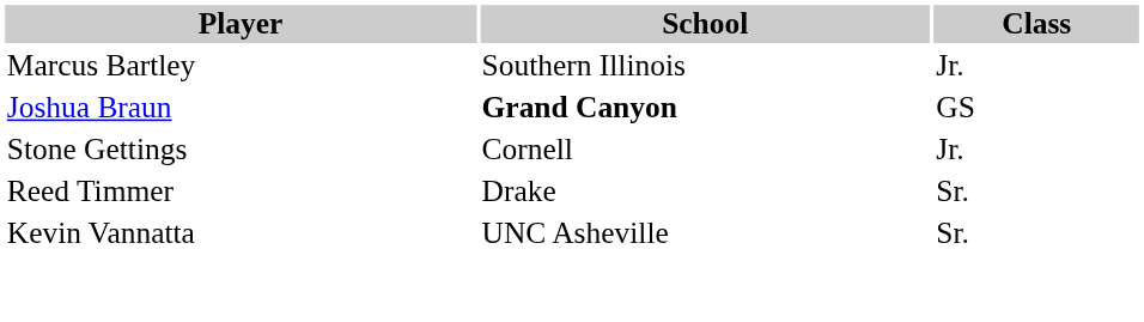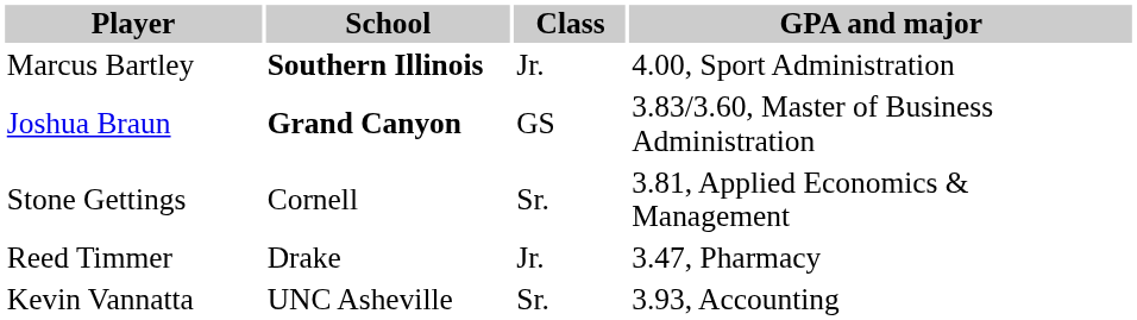 <table style="width:600px" "border:'1' 'solid' 'gray' ">
 <tr>
 <th style="background:#ccc; width:23%;">Player</th>
 <th style="background:#ccc; width:22%;">School</th>
 <th style="background:#ccc; width:10%;">Class</th>
+<th style="background:#ccc; width:45%;">GPA and major</th>
 </tr>
 <tr>
 <td>Marcus Bartley</td>
-<td>Southern Illinois</td>
+<td><strong>Southern Illinois</strong></td>
 <td>Jr.</td>
+<td>4.00, Sport Administration</td>
 </tr>
 <tr>
 <td><a href='#'>Joshua Braun</a></td>
 <td><strong>Grand Canyon</strong></td>
 <td>GS</td>
+<td>3.83/3.60, Master of Business Administration</td>
 </tr>
 <tr>
 <td>Stone Gettings</td>
 <td>Cornell</td>
-<td>Jr.</td>
+<td>Sr.</td>
+<td>3.81, Applied Economics & Management</td>
 </tr>
 <tr>
 <td>Reed Timmer</td>
 <td>Drake</td>
-<td>Sr.</td>
+<td>Jr.</td>
+<td>3.47, Pharmacy</td>
 </tr>
 <tr>
 <td>Kevin Vannatta</td>
 <td>UNC Asheville</td>
 <td>Sr.</td>
+<td>3.93, Accounting</td>
 </tr>
 </table>
